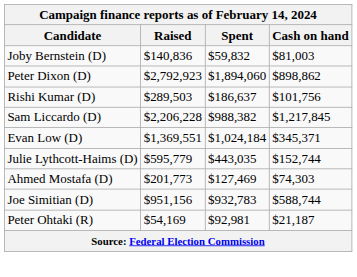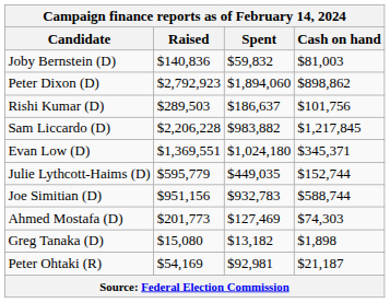 <table class="wikitable sortable">
 <tr>
 <th colspan=4>Campaign finance reports as of February 14, 2024</th>
 </tr>
 <tr style="text-align:center;">
 <th>Candidate</th>
 <th>Raised</th>
 <th>Spent</th>
 <th>Cash on hand</th>
 </tr>
 <tr>
 <td>Joby Bernstein (D)</td>
 <td>$140,836</td>
 <td>$59,832</td>
 <td>$81,003</td>
 </tr>
 <tr>
 <td>Peter Dixon (D)</td>
 <td>$2,792,923</td>
 <td>$1,894,060</td>
 <td>$898,862</td>
 </tr>
 <tr>
 <td>Rishi Kumar (D)</td>
 <td>$289,503</td>
 <td>$186,637</td>
 <td>$101,756</td>
 </tr>
 <tr>
 <td>Sam Liccardo (D)</td>
 <td>$2,206,228</td>
-<td>$988,382</td>
+<td>$983,882</td>
 <td>$1,217,845</td>
 </tr>
 <tr>
 <td>Evan Low (D)</td>
 <td>$1,369,551</td>
-<td>$1,024,184</td>
+<td>$1,024,180</td>
 <td>$345,371</td>
 </tr>
 <tr>
 <td>Julie Lythcott-Haims (D)</td>
 <td>$595,779</td>
-<td>$443,035</td>
+<td>$449,035</td>
 <td>$152,744</td>
+</tr>
+<tr>
+<td>Joe Simitian (D)</td>
+<td>$951,156</td>
+<td>$932,783</td>
+<td>$588,744</td>
 </tr>
 <tr>
 <td>Ahmed Mostafa (D)</td>
 <td>$201,773</td>
 <td>$127,469</td>
 <td>$74,303</td>
 </tr>
 <tr>
-<td>Joe Simitian (D)</td>
-<td>$951,156</td>
-<td>$932,783</td>
-<td>$588,744</td>
+<td>Greg Tanaka (D)</td>
+<td>$15,080</td>
+<td>$13,182</td>
+<td>$1,898</td>
 </tr>
 <tr>
 <td>Peter Ohtaki (R)</td>
 <td>$54,169</td>
 <td>$92,981</td>
 <td>$21,187</td>
 </tr>
 <tr>
 <th colspan="4"><small>Source: <a href='#'>Federal Election Commission</a></small></th>
 </tr>
 </table>
